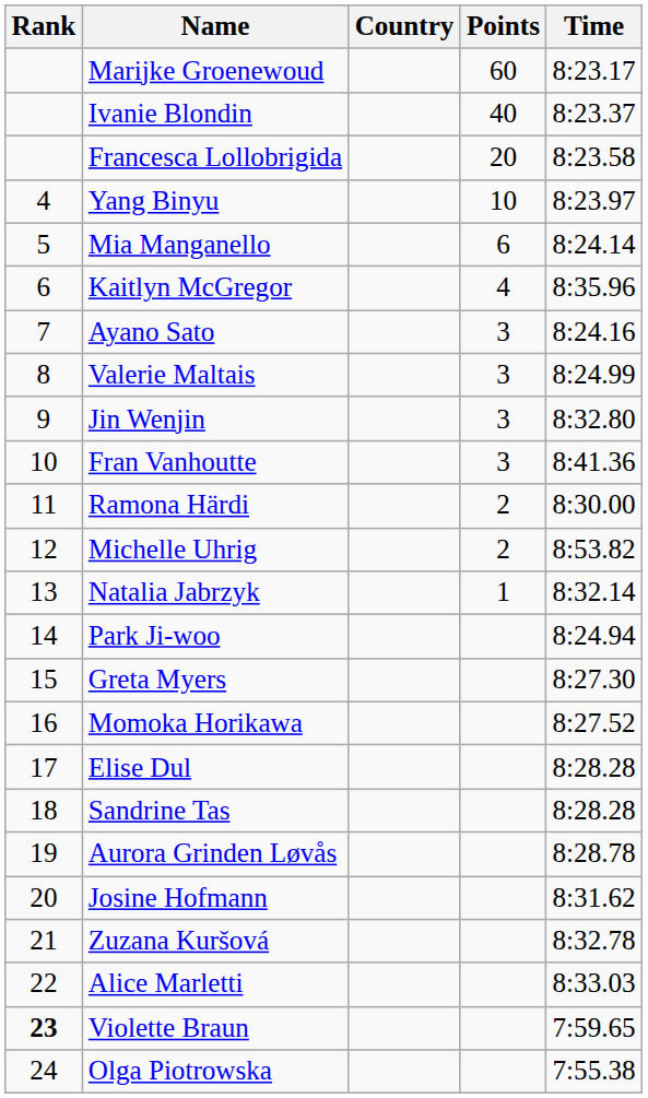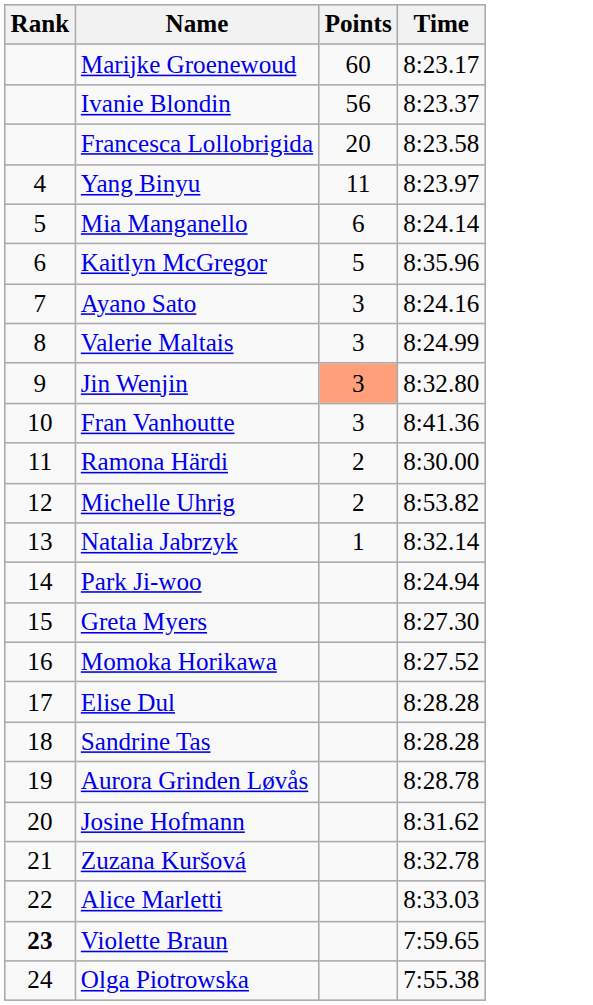 <table class="wikitable sortable" style="text-align:center">
 <tr>
 <th>Rank</th>
 <th>Name</th>
-<th>Country</th>
 <th>Points</th>
 <th>Time</th>
 </tr>
 <tr>
 <td></td>
 <td align="left"><a href='#'>Marijke Groenewoud</a></td>
-<td align="left"></td>
 <td>60</td>
 <td>8:23.17</td>
 </tr>
 <tr>
 <td></td>
 <td align="left"><a href='#'>Ivanie Blondin</a></td>
-<td align="left"></td>
-<td>40</td>
+<td>56</td>
 <td>8:23.37</td>
 </tr>
 <tr>
 <td></td>
 <td align="left"><a href='#'>Francesca Lollobrigida</a></td>
-<td align="left"></td>
 <td>20</td>
 <td>8:23.58</td>
 </tr>
 <tr>
 <td>4</td>
 <td align="left"><a href='#'>Yang Binyu</a></td>
-<td align="left"></td>
-<td>10</td>
+<td>11</td>
 <td>8:23.97</td>
 </tr>
 <tr>
 <td>5</td>
 <td align="left"><a href='#'>Mia Manganello</a></td>
-<td align="left"></td>
 <td>6</td>
 <td>8:24.14</td>
 </tr>
 <tr>
 <td>6</td>
 <td align="left"><a href='#'>Kaitlyn McGregor</a></td>
-<td align="left"></td>
-<td>4</td>
+<td>5</td>
 <td>8:35.96</td>
 </tr>
 <tr>
 <td>7</td>
 <td align="left"><a href='#'>Ayano Sato</a></td>
-<td align="left"></td>
 <td>3</td>
 <td>8:24.16</td>
 </tr>
 <tr>
 <td>8</td>
 <td align="left"><a href='#'>Valerie Maltais</a></td>
-<td align="left"></td>
 <td>3</td>
 <td>8:24.99</td>
 </tr>
 <tr>
 <td>9</td>
 <td align="left"><a href='#'>Jin Wenjin</a></td>
-<td align="left"></td>
-<td>3</td>
+<td style="background: lightsalmon;">3</td>
 <td>8:32.80</td>
 </tr>
 <tr>
 <td>10</td>
 <td align="left"><a href='#'>Fran Vanhoutte</a></td>
-<td align="left"></td>
 <td>3</td>
 <td>8:41.36</td>
 </tr>
 <tr>
 <td>11</td>
 <td align="left"><a href='#'>Ramona Härdi</a></td>
-<td align="left"></td>
 <td>2</td>
 <td>8:30.00</td>
 </tr>
 <tr>
 <td>12</td>
 <td align="left"><a href='#'>Michelle Uhrig</a></td>
-<td align="left"></td>
 <td>2</td>
 <td>8:53.82</td>
 </tr>
 <tr>
 <td>13</td>
 <td align="left"><a href='#'>Natalia Jabrzyk</a></td>
-<td align="left"></td>
 <td>1</td>
 <td>8:32.14</td>
 </tr>
 <tr>
 <td>14</td>
 <td align="left"><a href='#'>Park Ji-woo</a></td>
-<td align="left"></td>
 <td></td>
 <td>8:24.94</td>
 </tr>
 <tr>
 <td>15</td>
 <td align="left"><a href='#'>Greta Myers</a></td>
-<td align="left"></td>
 <td></td>
 <td>8:27.30</td>
 </tr>
 <tr>
 <td>16</td>
 <td align="left"><a href='#'>Momoka Horikawa</a></td>
-<td align="left"></td>
 <td></td>
 <td>8:27.52</td>
 </tr>
 <tr>
 <td>17</td>
 <td align="left"><a href='#'>Elise Dul</a></td>
-<td align="left"></td>
 <td></td>
 <td>8:28.28</td>
 </tr>
 <tr>
 <td>18</td>
 <td align="left"><a href='#'>Sandrine Tas</a></td>
-<td align="left"></td>
 <td></td>
 <td>8:28.28</td>
 </tr>
 <tr>
 <td>19</td>
 <td align="left"><a href='#'>Aurora Grinden Løvås</a></td>
-<td align="left"></td>
 <td></td>
 <td>8:28.78</td>
 </tr>
 <tr>
 <td>20</td>
 <td align="left"><a href='#'>Josine Hofmann</a></td>
-<td align="left"></td>
 <td></td>
 <td>8:31.62</td>
 </tr>
 <tr>
 <td>21</td>
 <td align="left"><a href='#'>Zuzana Kuršová</a></td>
-<td align="left"></td>
 <td></td>
 <td>8:32.78</td>
 </tr>
 <tr>
 <td>22</td>
 <td align="left"><a href='#'>Alice Marletti</a></td>
-<td align="left"></td>
 <td></td>
 <td>8:33.03</td>
 </tr>
 <tr>
 <td><strong>23</strong></td>
 <td align="left"><a href='#'>Violette Braun</a></td>
-<td align="left"></td>
 <td></td>
 <td>7:59.65</td>
 </tr>
 <tr>
 <td>24</td>
 <td align="left"><a href='#'>Olga Piotrowska</a></td>
-<td align="left"></td>
 <td></td>
 <td>7:55.38</td>
 </tr>
 </table>
